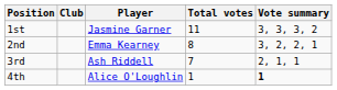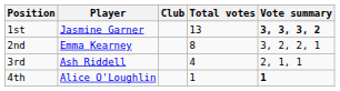 <table class="wikitable">
 <tr>
 <th>Position</th>
+<th>Player</th>
 <th>Club</th>
-<th>Player</th>
 <th>Total votes</th>
 <th>Vote summary</th>
 </tr>
 <tr>
 <td>1st</td>
+<td><a href='#'>Jasmine Garner</a></td>
 <td></td>
-<td><a href='#'>Jasmine Garner</a></td>
-<td>11</td>
-<td>3, 3, 3, 2</td>
+<td>13</td>
+<td><strong>3, 3, 3, 2</strong></td>
 </tr>
 <tr>
 <td>2nd</td>
+<td><a href='#'>Emma Kearney</a></td>
 <td></td>
-<td><a href='#'>Emma Kearney</a></td>
 <td>8</td>
 <td>3, 2, 2, 1</td>
 </tr>
 <tr>
 <td>3rd</td>
+<td><a href='#'>Ash Riddell</a></td>
 <td></td>
-<td><a href='#'>Ash Riddell</a></td>
-<td>7</td>
+<td>4</td>
 <td>2, 1, 1</td>
 </tr>
 <tr>
 <td>4th</td>
+<td><a href='#'>Alice O'Loughlin</a></td>
 <td></td>
-<td><a href='#'>Alice O'Loughlin</a></td>
 <td>1</td>
 <td><strong>1</strong></td>
 </tr>
 </table>
